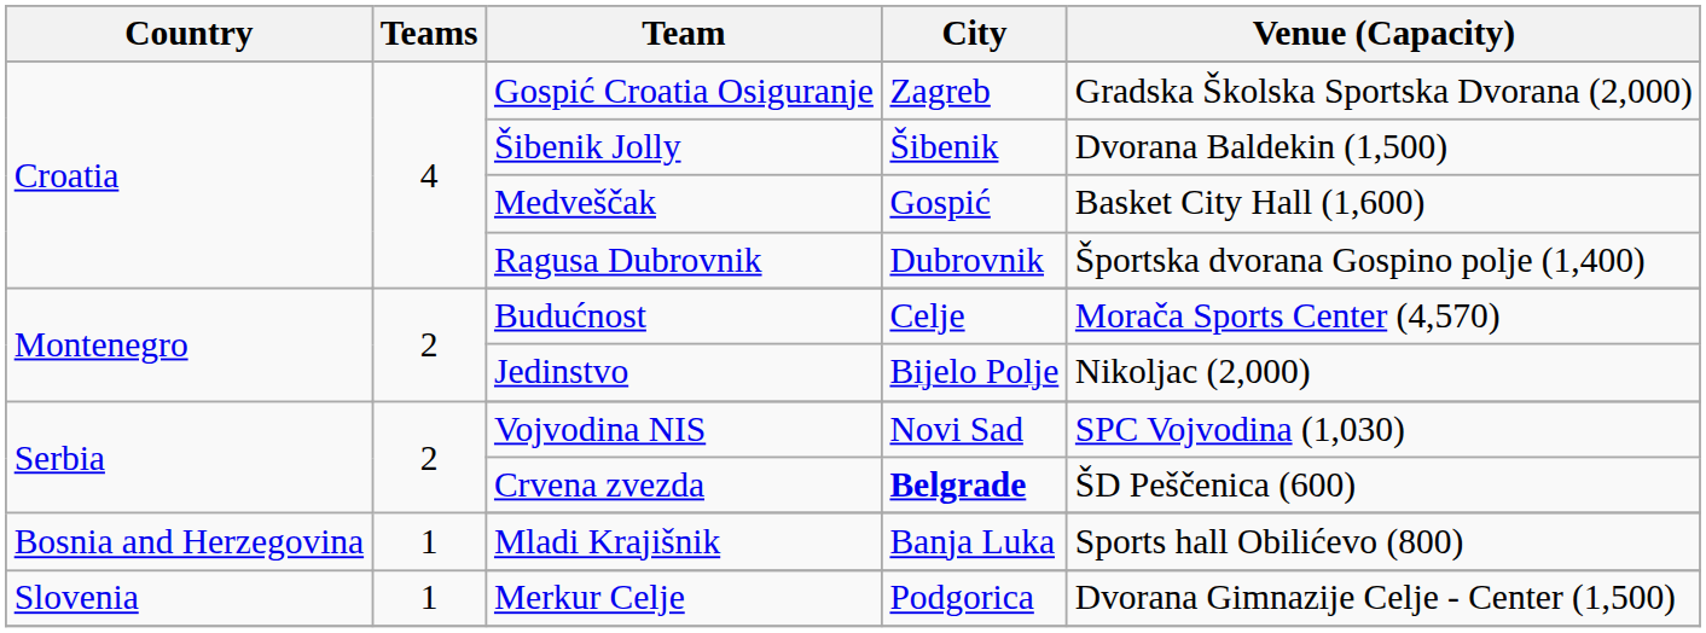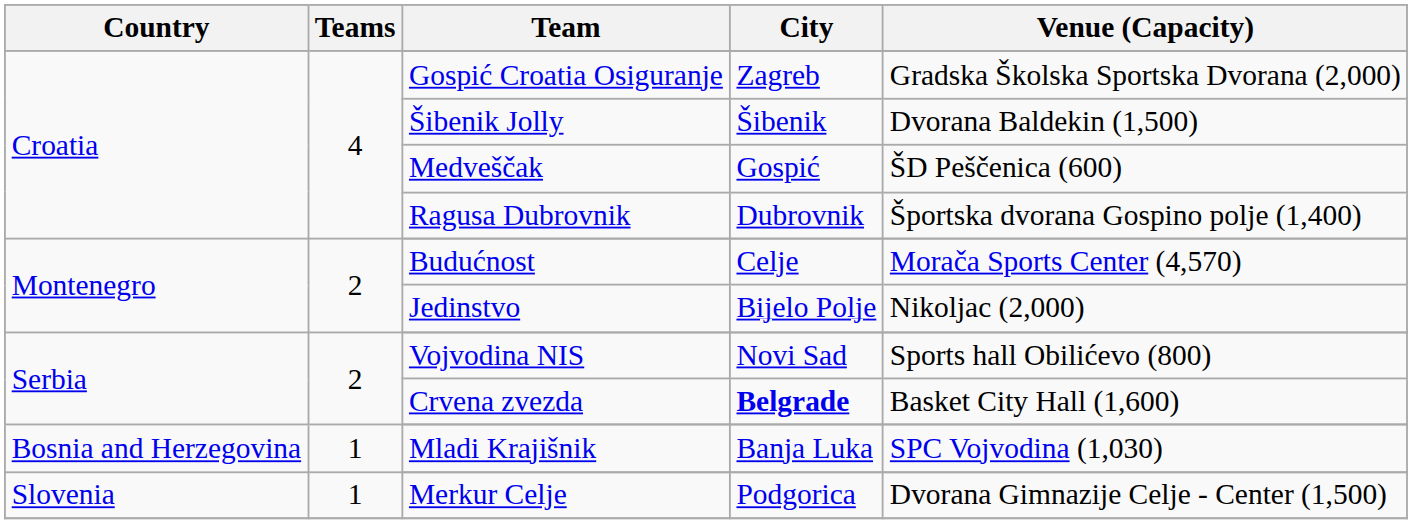 <table class="wikitable">
 <tr>
 <th>Country</th>
 <th>Teams</th>
 <th>Team</th>
 <th>City</th>
 <th>Venue (Capacity)</th>
 </tr>
 <tr>
 <td rowspan=5> <a href='#'>Croatia</a></td>
 <td align=center rowspan=5>4</td>
 </tr>
 <tr>
 <td><a href='#'>Gospić Croatia Osiguranje</a></td>
 <td><a href='#'>Zagreb</a></td>
 <td>Gradska Školska Sportska Dvorana (2,000)</td>
 </tr>
 <tr>
 <td><a href='#'>Šibenik Jolly</a></td>
 <td><a href='#'>Šibenik</a></td>
 <td>Dvorana Baldekin (1,500)</td>
 </tr>
 <tr>
 <td><a href='#'>Medveščak</a></td>
 <td><a href='#'>Gospić</a></td>
-<td>Basket City Hall (1,600)</td>
+<td>ŠD Peščenica (600)</td>
 </tr>
 <tr>
 <td><a href='#'>Ragusa Dubrovnik</a></td>
 <td><a href='#'>Dubrovnik</a></td>
 <td>Športska dvorana Gospino polje (1,400)</td>
 </tr>
 <tr>
 <td rowspan=3> <a href='#'>Montenegro</a></td>
 <td align=center rowspan=3>2</td>
 </tr>
 <tr>
 <td><a href='#'>Budućnost</a></td>
 <td><a href='#'>Celje</a></td>
 <td><a href='#'>Morača Sports Center</a> (4,570)</td>
 </tr>
 <tr>
 <td><a href='#'>Jedinstvo</a></td>
 <td><a href='#'>Bijelo Polje</a></td>
 <td>Nikoljac (2,000)</td>
 </tr>
 <tr>
 <td rowspan=3> <a href='#'>Serbia</a></td>
 <td align=center rowspan=3>2</td>
 </tr>
 <tr>
 <td><a href='#'>Vojvodina NIS</a></td>
 <td><a href='#'>Novi Sad</a></td>
-<td><a href='#'>SPC Vojvodina</a> (1,030)</td>
+<td>Sports hall Obilićevo (800)</td>
 </tr>
 <tr>
 <td><a href='#'>Crvena zvezda</a></td>
 <td><strong><a href='#'>Belgrade</a></strong></td>
-<td>ŠD Peščenica (600)</td>
+<td>Basket City Hall (1,600)</td>
 </tr>
 <tr>
 <td rowspan=2> <a href='#'>Bosnia and Herzegovina</a></td>
 <td align=center rowspan=2>1</td>
 </tr>
 <tr>
 <td><a href='#'>Mladi Krajišnik</a></td>
 <td><a href='#'>Banja Luka</a></td>
-<td>Sports hall Obilićevo (800)</td>
+<td><a href='#'>SPC Vojvodina</a> (1,030)</td>
 </tr>
 <tr>
 <td rowspan=2> <a href='#'>Slovenia</a></td>
 <td align=center rowspan=2>1</td>
 </tr>
 <tr>
 <td><a href='#'>Merkur Celje</a></td>
 <td><a href='#'>Podgorica</a></td>
 <td>Dvorana Gimnazije Celje - Center (1,500)</td>
 </tr>
 <tr>
 </tr>
 </table>
